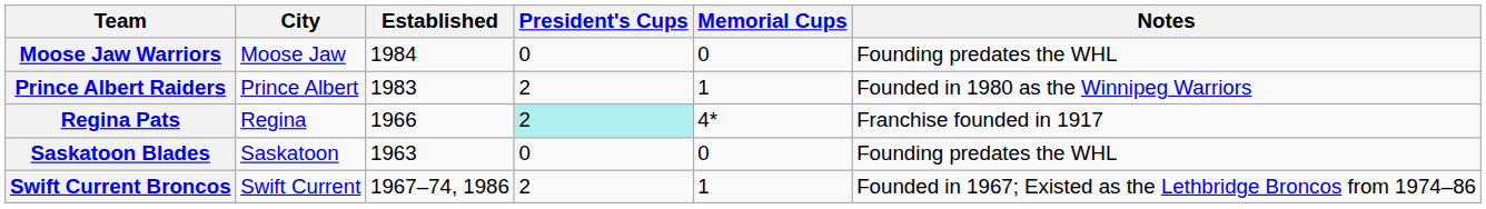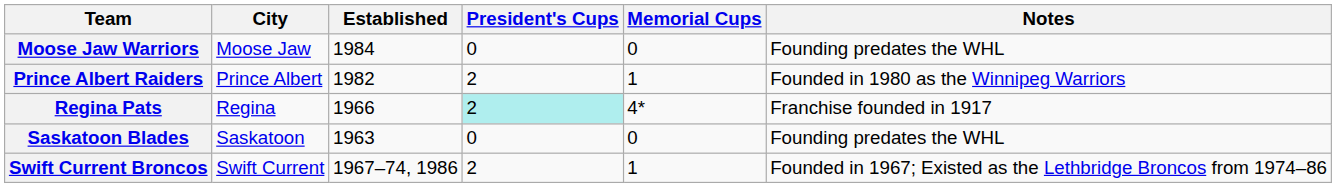 <table class="wikitable sortable plainrowheaders">
 <tr>
 <th scope="col">Team</th>
 <th scope="col">City</th>
 <th scope="col">Established</th>
 <th scope="col"><a href='#'>President's Cups</a></th>
 <th scope="col"><a href='#'>Memorial Cups</a></th>
 <th scope="col">Notes</th>
 </tr>
 <tr>
 <th scope="row"><a href='#'>Moose Jaw Warriors</a></th>
 <td><a href='#'>Moose Jaw</a></td>
 <td>1984</td>
 <td>0</td>
 <td>0</td>
 <td>Founding predates the WHL</td>
 </tr>
 <tr>
 <th scope="row"><a href='#'>Prince Albert Raiders</a></th>
 <td><a href='#'>Prince Albert</a></td>
-<td>1983</td>
+<td>1982</td>
 <td>2</td>
 <td>1</td>
 <td>Founded in 1980 as the <a href='#'>Winnipeg Warriors</a></td>
 </tr>
 <tr>
 <th scope="row"><a href='#'>Regina Pats</a></th>
 <td><a href='#'>Regina</a></td>
 <td>1966</td>
 <td style="background: paleturquoise;">2</td>
 <td>4*</td>
 <td>Franchise founded in 1917</td>
 </tr>
 <tr>
 <th scope="row"><a href='#'>Saskatoon Blades</a></th>
 <td><a href='#'>Saskatoon</a></td>
 <td>1963</td>
 <td>0</td>
 <td>0</td>
 <td>Founding predates the WHL</td>
 </tr>
 <tr>
 <th scope="row"><a href='#'>Swift Current Broncos</a></th>
 <td><a href='#'>Swift Current</a></td>
 <td>1967–74, 1986</td>
 <td>2</td>
 <td>1</td>
 <td>Founded in 1967; Existed as the <a href='#'>Lethbridge Broncos</a> from 1974–86</td>
 </tr>
 </table>
